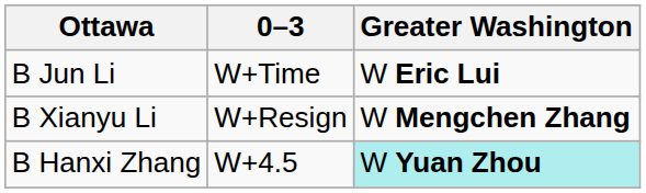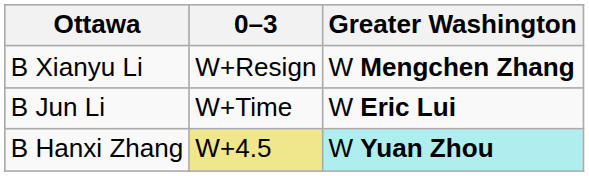 <table class="wikitable">
 <tr>
 <th>Ottawa</th>
 <th>0–3</th>
 <th>Greater Washington</th>
 </tr>
 <tr>
+<td>B Xianyu Li</td>
+<td>W+Resign</td>
+<td>W <strong>Mengchen Zhang</strong></td>
+</tr>
+<tr>
 <td>B Jun Li</td>
 <td>W+Time</td>
 <td>W <strong>Eric Lui</strong></td>
 </tr>
 <tr>
-<td>B Xianyu Li</td>
-<td>W+Resign</td>
-<td>W <strong>Mengchen Zhang</strong></td>
-</tr>
-<tr>
 <td>B Hanxi Zhang</td>
-<td>W+4.5</td>
+<td style="background: khaki;">W+4.5</td>
 <td style="background: paleturquoise;">W <strong>Yuan Zhou</strong></td>
 </tr>
 </table>
